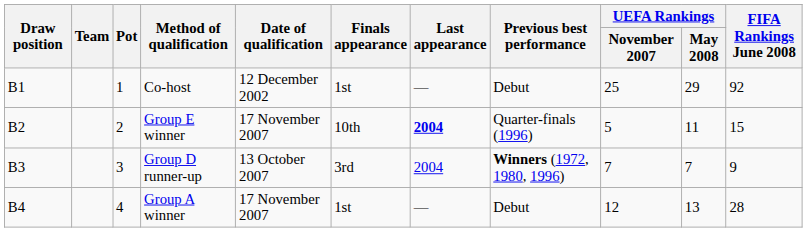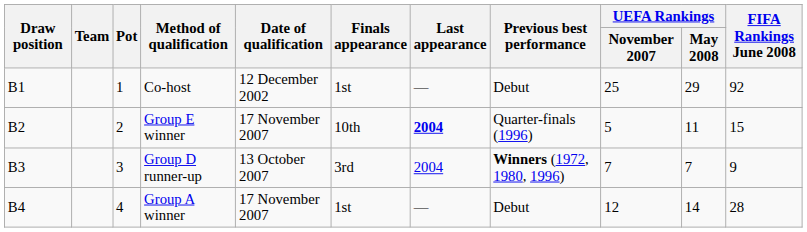 <table class="wikitable sortable">
 <tr>
 <th rowspan="2">Draw position</th>
 <th rowspan="2">Team</th>
 <th rowspan="2">Pot</th>
 <th rowspan="2">Method of<br>qualification</th>
 <th rowspan="2">Date of<br>qualification</th>
 <th rowspan="2" data-sort-type="number">Finals<br>appearance</th>
 <th rowspan="2">Last<br>appearance</th>
 <th rowspan="2">Previous best<br>performance</th>
 <th colspan="2"><a href='#'>UEFA Rankings</a></th>
 <th rowspan="2"><a href='#'>FIFA Rankings</a><br>June 2008</th>
 </tr>
 <tr>
 <th>November 2007</th>
 <th>May 2008</th>
 </tr>
 <tr>
 <td>B1</td>
 <td style="white-space:nowrap"></td>
 <td>1</td>
 <td>Co-host</td>
 <td>12 December 2002</td>
 <td>1st</td>
 <td>—</td>
 <td data-sort-value="99">Debut</td>
 <td>25</td>
 <td>29</td>
 <td>92</td>
 </tr>
 <tr>
 <td>B2</td>
 <td style="white-space:nowrap"></td>
 <td>2</td>
 <td><a href='#'>Group E</a> winner</td>
 <td>17 November 2007</td>
 <td>10th</td>
 <td><strong><a href='#'>2004</a></strong></td>
 <td data-sort-value="5">Quarter-finals (<a href='#'>1996</a>)</td>
 <td>5</td>
 <td>11</td>
 <td>15</td>
 </tr>
 <tr>
 <td>B3</td>
 <td style="white-space:nowrap"></td>
 <td>3</td>
 <td><a href='#'>Group D</a> runner-up</td>
 <td>13 October 2007</td>
 <td>3rd</td>
 <td><a href='#'>2004</a></td>
 <td data-sort-value="1"><strong>Winners</strong> (<a href='#'>1972</a>, <a href='#'>1980</a>, <a href='#'>1996</a>)</td>
 <td>7</td>
 <td>7</td>
 <td>9</td>
 </tr>
 <tr>
 <td>B4</td>
 <td style="white-space:nowrap"></td>
 <td>4</td>
 <td><a href='#'>Group A</a> winner</td>
 <td>17 November 2007</td>
 <td>1st</td>
 <td>—</td>
 <td data-sort-value="99">Debut</td>
 <td>12</td>
-<td>13</td>
+<td>14</td>
 <td>28</td>
 </tr>
 </table>
